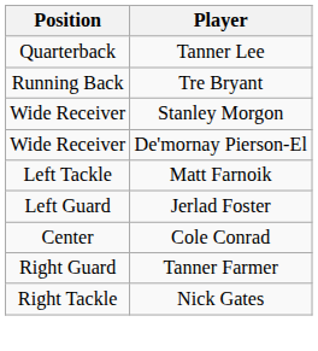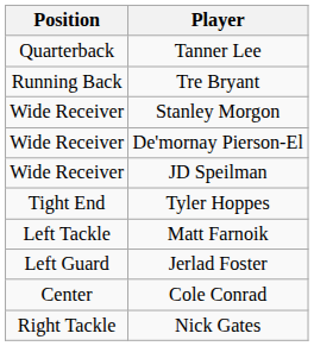 <table class="wikitable" style="text-align: center;">
 <tr>
 <th>Position</th>
 <th>Player</th>
 </tr>
 <tr>
 <td>Quarterback</td>
 <td>Tanner Lee</td>
 </tr>
 <tr>
 <td>Running Back</td>
 <td>Tre Bryant</td>
 </tr>
 <tr>
 <td>Wide Receiver</td>
 <td>Stanley Morgon</td>
 </tr>
 <tr>
 <td>Wide Receiver</td>
 <td>De'mornay Pierson-El</td>
 </tr>
 <tr>
+<td>Wide Receiver</td>
+<td>JD Speilman</td>
+</tr>
+<tr>
+<td>Tight End</td>
+<td>Tyler Hoppes</td>
+</tr>
+<tr>
 <td>Left Tackle</td>
 <td>Matt Farnoik</td>
 </tr>
 <tr>
 <td>Left Guard</td>
 <td>Jerlad Foster</td>
 </tr>
 <tr>
 <td>Center</td>
 <td>Cole Conrad</td>
 </tr>
 <tr>
-<td>Right Guard</td>
-<td>Tanner Farmer</td>
-</tr>
-<tr>
 <td>Right Tackle</td>
 <td>Nick Gates</td>
 </tr>
 </table>
